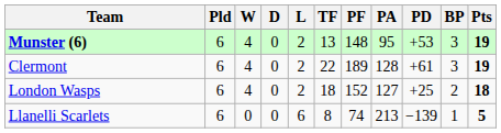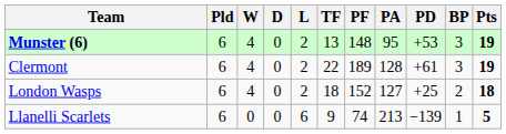 <table class="wikitable" style="text-align:center">
 <tr>
 <th width="200">Team</th>
 <th width="20">Pld</th>
 <th width="20">W</th>
 <th width="20">D</th>
 <th width="20">L</th>
 <th width="20">TF</th>
 <th width="20">PF</th>
 <th width="20">PA</th>
 <th width="25">PD</th>
 <th width="20">BP</th>
 <th width="20">Pts</th>
 </tr>
 <tr bgcolor="#ccffcc">
 <td align=left> <strong><a href='#'>Munster</a> (6)</strong></td>
 <td>6</td>
 <td>4</td>
 <td>0</td>
 <td>2</td>
 <td>13</td>
 <td>148</td>
 <td>95</td>
 <td>+53</td>
 <td>3</td>
 <td><strong>19</strong></td>
 </tr>
 <tr>
 <td align=left> <a href='#'>Clermont</a></td>
 <td>6</td>
 <td>4</td>
 <td>0</td>
 <td>2</td>
 <td>22</td>
 <td>189</td>
 <td>128</td>
 <td>+61</td>
 <td>3</td>
 <td><strong>19</strong></td>
 </tr>
 <tr>
 <td align=left> <a href='#'>London Wasps</a></td>
 <td>6</td>
 <td>4</td>
 <td>0</td>
 <td>2</td>
 <td>18</td>
 <td>152</td>
 <td>127</td>
 <td>+25</td>
 <td>2</td>
 <td><strong>18</strong></td>
 </tr>
 <tr>
 <td align=left> <a href='#'>Llanelli Scarlets</a></td>
 <td>6</td>
 <td>0</td>
 <td>0</td>
 <td>6</td>
-<td>8</td>
+<td>9</td>
 <td>74</td>
 <td>213</td>
 <td>−139</td>
 <td>1</td>
 <td><strong>5</strong></td>
 </tr>
 </table>
